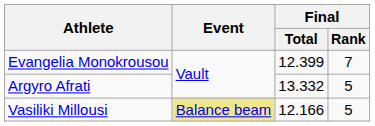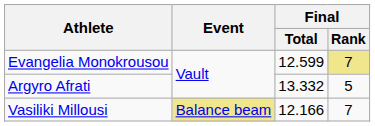 <table class="wikitable" style="font-size:90%">
 <tr>
 <th rowspan=2>Athlete</th>
 <th rowspan=2>Event</th>
 <th colspan=2>Final</th>
 </tr>
 <tr style="font-size:95%">
 <th>Total</th>
 <th>Rank</th>
 </tr>
 <tr align=center>
 <td align=left><a href='#'>Evangelia Monokrousou</a></td>
 <td align=left rowspan=2><a href='#'>Vault</a></td>
-<td>12.399</td>
-<td>7</td>
+<td>12.599</td>
+<td style="background: khaki;">7</td>
 </tr>
 <tr align=center>
 <td align=left><a href='#'>Argyro Afrati</a></td>
 <td>13.332</td>
 <td>5</td>
 </tr>
 <tr align=center>
 <td align=left><a href='#'>Vasiliki Millousi</a></td>
 <td align=left style="background: khaki;"><a href='#'>Balance beam</a></td>
 <td>12.166</td>
-<td>5</td>
+<td>7</td>
 </tr>
 </table>
